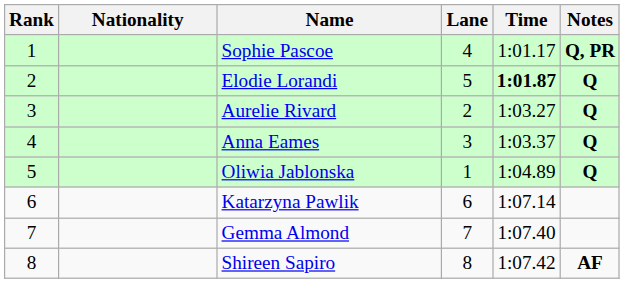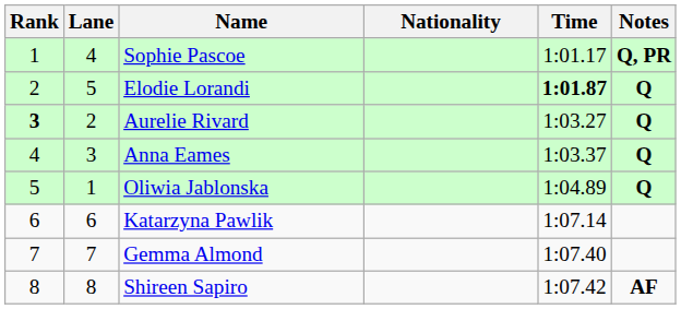 <table class="wikitable sortable" style="text-align:center">
 <tr>
 <th>Rank</th>
+<th>Lane</th>
+<th style="width:180px">Name</th>
 <th style="width:125px">Nationality</th>
-<th style="width:180px">Name</th>
-<th>Lane</th>
 <th>Time</th>
 <th>Notes</th>
 </tr>
 <tr style="background:#cfc;">
 <td>1</td>
+<td>4</td>
+<td style="text-align:left;"><a href='#'>Sophie Pascoe</a></td>
 <td style="text-align:left;"></td>
-<td style="text-align:left;"><a href='#'>Sophie Pascoe</a></td>
-<td>4</td>
 <td>1:01.17</td>
 <td><strong>Q, PR</strong></td>
 </tr>
 <tr style="background:#cfc;">
 <td>2</td>
+<td>5</td>
+<td style="text-align:left;"><a href='#'>Elodie Lorandi</a></td>
 <td style="text-align:left;"></td>
-<td style="text-align:left;"><a href='#'>Elodie Lorandi</a></td>
-<td>5</td>
 <td><strong>1:01.87</strong></td>
 <td><strong>Q</strong></td>
 </tr>
 <tr style="background:#cfc;">
-<td>3</td>
+<td><strong>3</strong></td>
+<td>2</td>
+<td style="text-align:left;"><a href='#'>Aurelie Rivard</a></td>
 <td style="text-align:left;"></td>
-<td style="text-align:left;"><a href='#'>Aurelie Rivard</a></td>
-<td>2</td>
 <td>1:03.27</td>
 <td><strong>Q</strong></td>
 </tr>
 <tr style="background:#cfc;">
 <td>4</td>
+<td>3</td>
+<td style="text-align:left;"><a href='#'>Anna Eames</a></td>
 <td style="text-align:left;"></td>
-<td style="text-align:left;"><a href='#'>Anna Eames</a></td>
-<td>3</td>
 <td>1:03.37</td>
 <td><strong>Q</strong></td>
 </tr>
 <tr style="background:#cfc;">
 <td>5</td>
+<td>1</td>
+<td style="text-align:left;"><a href='#'>Oliwia Jablonska</a></td>
 <td style="text-align:left;"></td>
-<td style="text-align:left;"><a href='#'>Oliwia Jablonska</a></td>
-<td>1</td>
 <td>1:04.89</td>
 <td><strong>Q</strong></td>
 </tr>
 <tr>
 <td>6</td>
+<td>6</td>
+<td style="text-align:left;"><a href='#'>Katarzyna Pawlik</a></td>
 <td style="text-align:left;"></td>
-<td style="text-align:left;"><a href='#'>Katarzyna Pawlik</a></td>
-<td>6</td>
 <td>1:07.14</td>
 <td></td>
 </tr>
 <tr>
 <td>7</td>
+<td>7</td>
+<td style="text-align:left;"><a href='#'>Gemma Almond</a></td>
 <td style="text-align:left;"></td>
-<td style="text-align:left;"><a href='#'>Gemma Almond</a></td>
-<td>7</td>
 <td>1:07.40</td>
 <td></td>
 </tr>
 <tr>
 <td>8</td>
+<td>8</td>
+<td style="text-align:left;"><a href='#'>Shireen Sapiro</a></td>
 <td style="text-align:left;"></td>
-<td style="text-align:left;"><a href='#'>Shireen Sapiro</a></td>
-<td>8</td>
 <td>1:07.42</td>
 <td><strong>AF</strong></td>
 </tr>
 </table>
